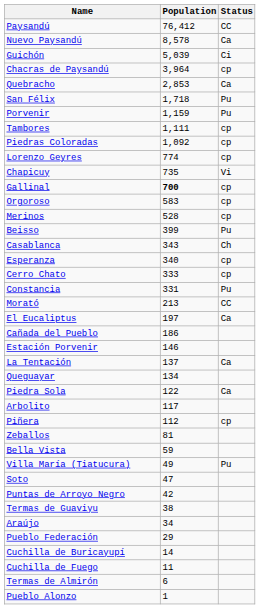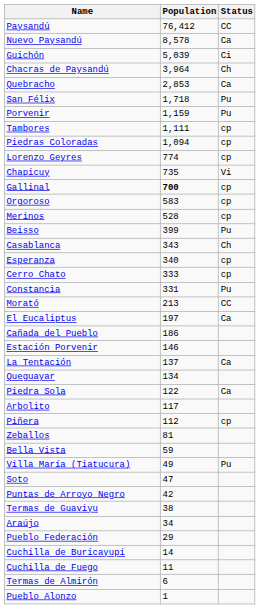 <table class="wikitable sortable">
 <tr>
 <th style="width: 220px;">Name</th>
 <th>Population</th>
 <th class="unsortable">Status</th>
 </tr>
 <tr>
 <td><a href='#'>Paysandú</a></td>
 <td>76,412</td>
 <td>CC</td>
 </tr>
 <tr>
 <td><a href='#'>Nuevo Paysandú</a></td>
 <td>8,578</td>
 <td>Ca</td>
 </tr>
 <tr>
 <td><a href='#'>Guichón</a></td>
 <td>5,039</td>
 <td>Ci</td>
 </tr>
 <tr>
 <td><a href='#'>Chacras de Paysandú</a></td>
 <td>3,964</td>
-<td>cp</td>
+<td>Ch</td>
 </tr>
 <tr>
 <td><a href='#'>Quebracho</a></td>
 <td>2,853</td>
 <td>Ca</td>
 </tr>
 <tr>
 <td><a href='#'>San Félix</a></td>
 <td>1,718</td>
 <td>Pu</td>
 </tr>
 <tr>
 <td><a href='#'>Porvenir</a></td>
 <td>1,159</td>
 <td>Pu</td>
 </tr>
 <tr>
 <td><a href='#'>Tambores</a></td>
 <td>1,111</td>
 <td>cp</td>
 </tr>
 <tr>
 <td><a href='#'>Piedras Coloradas</a></td>
-<td>1,092</td>
+<td>1,094</td>
 <td>cp</td>
 </tr>
 <tr>
 <td><a href='#'>Lorenzo Geyres</a></td>
 <td>774</td>
 <td>cp</td>
 </tr>
 <tr>
 <td><a href='#'>Chapicuy</a></td>
 <td>735</td>
 <td>Vi</td>
 </tr>
 <tr>
 <td><a href='#'>Gallinal</a></td>
 <td><strong>700</strong></td>
 <td>cp</td>
 </tr>
 <tr>
 <td><a href='#'>Orgoroso</a></td>
 <td>583</td>
 <td>cp</td>
 </tr>
 <tr>
 <td><a href='#'>Merinos</a></td>
 <td>528</td>
 <td>cp</td>
 </tr>
 <tr>
 <td><a href='#'>Beisso</a></td>
 <td>399</td>
 <td>Pu</td>
 </tr>
 <tr>
 <td><a href='#'>Casablanca</a></td>
 <td>343</td>
 <td>Ch</td>
 </tr>
 <tr>
 <td><a href='#'>Esperanza</a></td>
 <td>340</td>
 <td>cp</td>
 </tr>
 <tr>
 <td><a href='#'>Cerro Chato</a></td>
 <td>333</td>
 <td>cp</td>
 </tr>
 <tr>
 <td><a href='#'>Constancia</a></td>
 <td>331</td>
 <td>Pu</td>
 </tr>
 <tr>
 <td><a href='#'>Morató</a></td>
 <td>213</td>
 <td>CC</td>
 </tr>
 <tr>
 <td><a href='#'>El Eucaliptus</a></td>
 <td>197</td>
 <td>Ca</td>
 </tr>
 <tr>
 <td><a href='#'>Cañada del Pueblo</a></td>
 <td>186</td>
 <td></td>
 </tr>
 <tr>
 <td><a href='#'>Estación Porvenir</a></td>
 <td>146</td>
 <td></td>
 </tr>
 <tr>
 <td><a href='#'>La Tentación</a></td>
 <td>137</td>
 <td>Ca</td>
 </tr>
 <tr>
 <td><a href='#'>Queguayar</a></td>
 <td>134</td>
 <td></td>
 </tr>
 <tr>
 <td><a href='#'>Piedra Sola</a></td>
 <td>122</td>
 <td>Ca</td>
 </tr>
 <tr>
 <td><a href='#'>Arbolito</a></td>
 <td>117</td>
 </tr>
 <tr>
 <td><a href='#'>Piñera</a></td>
 <td>112</td>
 <td>cp</td>
 </tr>
 <tr>
 <td><a href='#'>Zeballos</a></td>
 <td>81</td>
 <td></td>
 </tr>
 <tr>
 <td><a href='#'>Bella Vista</a></td>
 <td>59</td>
 <td></td>
 </tr>
 <tr>
 <td><a href='#'>Villa María (Tiatucura)</a></td>
 <td>49</td>
 <td>Pu</td>
 </tr>
 <tr>
 <td><a href='#'>Soto</a></td>
 <td>47</td>
 <td></td>
 </tr>
 <tr>
 <td><a href='#'>Puntas de Arroyo Negro</a></td>
 <td>42</td>
 <td></td>
 </tr>
 <tr>
 <td><a href='#'>Termas de Guaviyu</a></td>
 <td>38</td>
 <td></td>
 </tr>
 <tr>
 <td><a href='#'>Araújo</a></td>
 <td>34</td>
 <td></td>
 </tr>
 <tr>
 <td><a href='#'>Pueblo Federación</a></td>
 <td>29</td>
 <td></td>
 </tr>
 <tr>
 <td><a href='#'>Cuchilla de Buricayupí</a></td>
 <td>14</td>
 <td></td>
 </tr>
 <tr>
 <td><a href='#'>Cuchilla de Fuego</a></td>
 <td>11</td>
 <td></td>
 </tr>
 <tr>
 <td><a href='#'>Termas de Almirón</a></td>
 <td>6</td>
 <td></td>
 </tr>
 <tr>
 <td><a href='#'>Pueblo Alonzo</a></td>
 <td>1</td>
 <td></td>
 </tr>
 </table>
